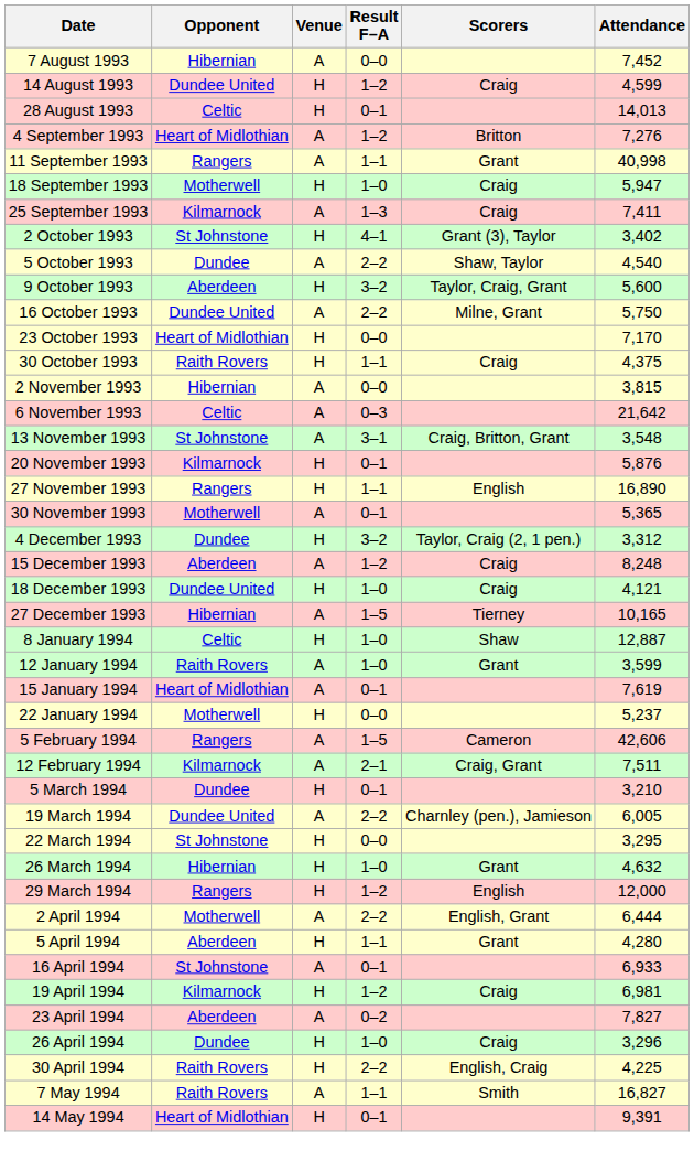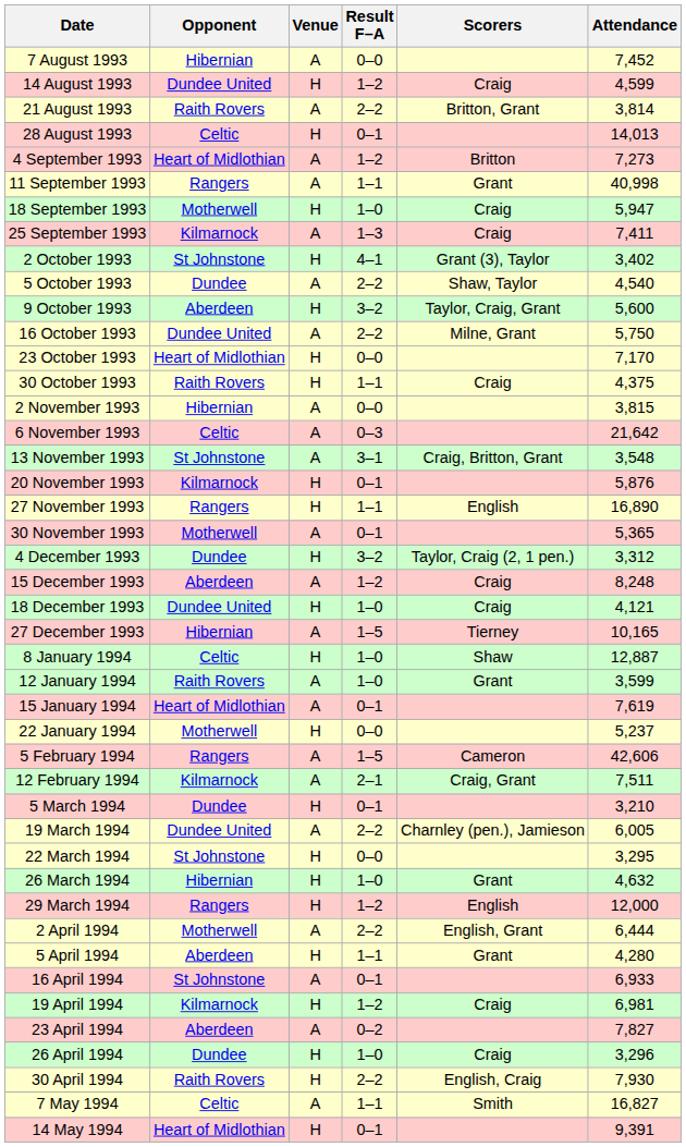 <table class="wikitable sortable" style="text-align:center;">
 <tr>
 <th>Date</th>
 <th>Opponent</th>
 <th>Venue</th>
 <th>Result<br>F–A</th>
 <th class=unsortable>Scorers</th>
 <th>Attendance</th>
 </tr>
 <tr bgcolor="#FFFFCC">
 <td>7 August 1993</td>
 <td><a href='#'>Hibernian</a></td>
 <td>A</td>
 <td>0–0</td>
 <td></td>
 <td>7,452</td>
 </tr>
 <tr bgcolor="#FFCCCC">
 <td>14 August 1993</td>
 <td><a href='#'>Dundee United</a></td>
 <td>H</td>
 <td>1–2</td>
 <td>Craig</td>
 <td>4,599</td>
 </tr>
+<tr bgcolor="#FFFFCC">
+<td>21 August 1993</td>
+<td><a href='#'>Raith Rovers</a></td>
+<td>A</td>
+<td>2–2</td>
+<td>Britton, Grant</td>
+<td>3,814</td>
+</tr>
 <tr bgcolor="#FFCCCC">
 <td>28 August 1993</td>
 <td><a href='#'>Celtic</a></td>
 <td>H</td>
 <td>0–1</td>
 <td></td>
 <td>14,013</td>
 </tr>
 <tr bgcolor="#FFCCCC">
 <td>4 September 1993</td>
 <td><a href='#'>Heart of Midlothian</a></td>
 <td>A</td>
 <td>1–2</td>
 <td>Britton</td>
-<td>7,276</td>
+<td>7,273</td>
 </tr>
 <tr bgcolor="#FFFFCC">
 <td>11 September 1993</td>
 <td><a href='#'>Rangers</a></td>
 <td>A</td>
 <td>1–1</td>
 <td>Grant</td>
 <td>40,998</td>
 </tr>
 <tr bgcolor="#CCFFCC">
 <td>18 September 1993</td>
 <td><a href='#'>Motherwell</a></td>
 <td>H</td>
 <td>1–0</td>
 <td>Craig</td>
 <td>5,947</td>
 </tr>
 <tr bgcolor="#FFCCCC">
 <td>25 September 1993</td>
 <td><a href='#'>Kilmarnock</a></td>
 <td>A</td>
 <td>1–3</td>
 <td>Craig</td>
 <td>7,411</td>
 </tr>
 <tr bgcolor="#CCFFCC">
 <td>2 October 1993</td>
 <td><a href='#'>St Johnstone</a></td>
 <td>H</td>
 <td>4–1</td>
 <td>Grant (3), Taylor</td>
 <td>3,402</td>
 </tr>
 <tr bgcolor="#FFFFCC">
 <td>5 October 1993</td>
 <td><a href='#'>Dundee</a></td>
 <td>A</td>
 <td>2–2</td>
 <td>Shaw, Taylor</td>
 <td>4,540</td>
 </tr>
 <tr bgcolor="#CCFFCC">
 <td>9 October 1993</td>
 <td><a href='#'>Aberdeen</a></td>
 <td>H</td>
 <td>3–2</td>
 <td>Taylor, Craig, Grant</td>
 <td>5,600</td>
 </tr>
 <tr bgcolor="#FFFFCC">
 <td>16 October 1993</td>
 <td><a href='#'>Dundee United</a></td>
 <td>A</td>
 <td>2–2</td>
 <td>Milne, Grant</td>
 <td>5,750</td>
 </tr>
 <tr bgcolor="#FFFFCC">
 <td>23 October 1993</td>
 <td><a href='#'>Heart of Midlothian</a></td>
 <td>H</td>
 <td>0–0</td>
 <td></td>
 <td>7,170</td>
 </tr>
 <tr bgcolor="#FFFFCC">
 <td>30 October 1993</td>
 <td><a href='#'>Raith Rovers</a></td>
 <td>H</td>
 <td>1–1</td>
 <td>Craig</td>
 <td>4,375</td>
 </tr>
 <tr bgcolor="#FFFFCC">
 <td>2 November 1993</td>
 <td><a href='#'>Hibernian</a></td>
 <td>A</td>
 <td>0–0</td>
 <td></td>
 <td>3,815</td>
 </tr>
 <tr bgcolor="#FFCCCC">
 <td>6 November 1993</td>
 <td><a href='#'>Celtic</a></td>
 <td>A</td>
 <td>0–3</td>
 <td></td>
 <td>21,642</td>
 </tr>
 <tr bgcolor="#CCFFCC">
 <td>13 November 1993</td>
 <td><a href='#'>St Johnstone</a></td>
 <td>A</td>
 <td>3–1</td>
 <td>Craig, Britton, Grant</td>
 <td>3,548</td>
 </tr>
 <tr bgcolor="#FFCCCC">
 <td>20 November 1993</td>
 <td><a href='#'>Kilmarnock</a></td>
 <td>H</td>
 <td>0–1</td>
 <td></td>
 <td>5,876</td>
 </tr>
 <tr bgcolor="#FFFFCC">
 <td>27 November 1993</td>
 <td><a href='#'>Rangers</a></td>
 <td>H</td>
 <td>1–1</td>
 <td>English</td>
 <td>16,890</td>
 </tr>
 <tr bgcolor="#FFCCCC">
 <td>30 November 1993</td>
 <td><a href='#'>Motherwell</a></td>
 <td>A</td>
 <td>0–1</td>
 <td></td>
 <td>5,365</td>
 </tr>
 <tr bgcolor="#CCFFCC">
 <td>4 December 1993</td>
 <td><a href='#'>Dundee</a></td>
 <td>H</td>
 <td>3–2</td>
 <td>Taylor, Craig (2, 1 pen.)</td>
 <td>3,312</td>
 </tr>
 <tr bgcolor="#FFCCCC">
 <td>15 December 1993</td>
 <td><a href='#'>Aberdeen</a></td>
 <td>A</td>
 <td>1–2</td>
 <td>Craig</td>
 <td>8,248</td>
 </tr>
 <tr bgcolor="#CCFFCC">
 <td>18 December 1993</td>
 <td><a href='#'>Dundee United</a></td>
 <td>H</td>
 <td>1–0</td>
 <td>Craig</td>
 <td>4,121</td>
 </tr>
 <tr bgcolor="#FFCCCC">
 <td>27 December 1993</td>
 <td><a href='#'>Hibernian</a></td>
 <td>A</td>
 <td>1–5</td>
 <td>Tierney</td>
 <td>10,165</td>
 </tr>
 <tr bgcolor="#CCFFCC">
 <td>8 January 1994</td>
 <td><a href='#'>Celtic</a></td>
 <td>H</td>
 <td>1–0</td>
 <td>Shaw</td>
 <td>12,887</td>
 </tr>
 <tr bgcolor="#CCFFCC">
 <td>12 January 1994</td>
 <td><a href='#'>Raith Rovers</a></td>
 <td>A</td>
 <td>1–0</td>
 <td>Grant</td>
 <td>3,599</td>
 </tr>
 <tr bgcolor="#FFCCCC">
 <td>15 January 1994</td>
 <td><a href='#'>Heart of Midlothian</a></td>
 <td>A</td>
 <td>0–1</td>
 <td></td>
 <td>7,619</td>
 </tr>
 <tr bgcolor="#FFFFCC">
 <td>22 January 1994</td>
 <td><a href='#'>Motherwell</a></td>
 <td>H</td>
 <td>0–0</td>
 <td></td>
 <td>5,237</td>
 </tr>
 <tr bgcolor="#FFCCCC">
 <td>5 February 1994</td>
 <td><a href='#'>Rangers</a></td>
 <td>A</td>
 <td>1–5</td>
 <td>Cameron</td>
 <td>42,606</td>
 </tr>
 <tr bgcolor="#CCFFCC">
 <td>12 February 1994</td>
 <td><a href='#'>Kilmarnock</a></td>
 <td>A</td>
 <td>2–1</td>
 <td>Craig, Grant</td>
 <td>7,511</td>
 </tr>
 <tr bgcolor="#FFCCCC">
 <td>5 March 1994</td>
 <td><a href='#'>Dundee</a></td>
 <td>H</td>
 <td>0–1</td>
 <td></td>
 <td>3,210</td>
 </tr>
 <tr bgcolor="#FFFFCC">
 <td>19 March 1994</td>
 <td><a href='#'>Dundee United</a></td>
 <td>A</td>
 <td>2–2</td>
 <td>Charnley (pen.), Jamieson</td>
 <td>6,005</td>
 </tr>
 <tr bgcolor="#FFFFCC">
 <td>22 March 1994</td>
 <td><a href='#'>St Johnstone</a></td>
 <td>H</td>
 <td>0–0</td>
 <td></td>
 <td>3,295</td>
 </tr>
 <tr bgcolor="#CCFFCC">
 <td>26 March 1994</td>
 <td><a href='#'>Hibernian</a></td>
 <td>H</td>
 <td>1–0</td>
 <td>Grant</td>
 <td>4,632</td>
 </tr>
 <tr bgcolor="#FFCCCC">
 <td>29 March 1994</td>
 <td><a href='#'>Rangers</a></td>
 <td>H</td>
 <td>1–2</td>
 <td>English</td>
 <td>12,000</td>
 </tr>
 <tr bgcolor="#FFFFCC">
 <td>2 April 1994</td>
 <td><a href='#'>Motherwell</a></td>
 <td>A</td>
 <td>2–2</td>
 <td>English, Grant</td>
 <td>6,444</td>
 </tr>
 <tr bgcolor="#FFFFCC">
 <td>5 April 1994</td>
 <td><a href='#'>Aberdeen</a></td>
 <td>H</td>
 <td>1–1</td>
 <td>Grant</td>
 <td>4,280</td>
 </tr>
 <tr bgcolor="#FFCCCC">
 <td>16 April 1994</td>
 <td><a href='#'>St Johnstone</a></td>
 <td>A</td>
 <td>0–1</td>
 <td></td>
 <td>6,933</td>
 </tr>
 <tr bgcolor="#CCFFCC">
 <td>19 April 1994</td>
 <td><a href='#'>Kilmarnock</a></td>
 <td>H</td>
 <td>1–2</td>
 <td>Craig</td>
 <td>6,981</td>
 </tr>
 <tr bgcolor="#FFCCCC">
 <td>23 April 1994</td>
 <td><a href='#'>Aberdeen</a></td>
 <td>A</td>
 <td>0–2</td>
 <td></td>
 <td>7,827</td>
 </tr>
 <tr bgcolor="#CCFFCC">
 <td>26 April 1994</td>
 <td><a href='#'>Dundee</a></td>
 <td>H</td>
 <td>1–0</td>
 <td>Craig</td>
 <td>3,296</td>
 </tr>
 <tr bgcolor="#FFFFCC">
 <td>30 April 1994</td>
 <td><a href='#'>Raith Rovers</a></td>
 <td>H</td>
 <td>2–2</td>
 <td>English, Craig</td>
-<td>4,225</td>
+<td>7,930</td>
 </tr>
 <tr bgcolor="#FFFFCC">
 <td>7 May 1994</td>
-<td><a href='#'>Raith Rovers</a></td>
+<td><a href='#'>Celtic</a></td>
 <td>A</td>
 <td>1–1</td>
 <td>Smith</td>
 <td>16,827</td>
 </tr>
 <tr bgcolor="#FFCCCC">
 <td>14 May 1994</td>
 <td><a href='#'>Heart of Midlothian</a></td>
 <td>H</td>
 <td>0–1</td>
 <td></td>
 <td>9,391</td>
 </tr>
 </table>
